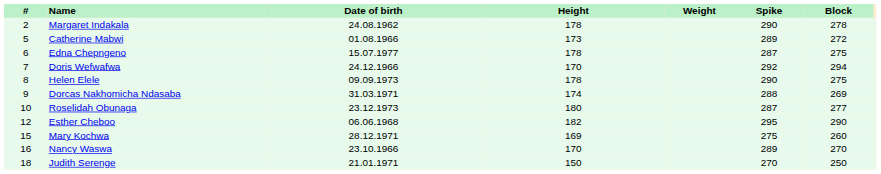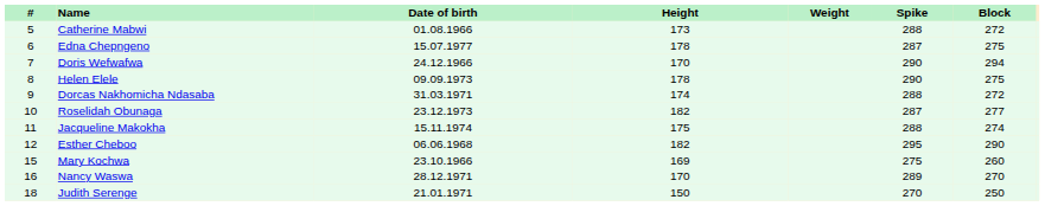 <table border=0 cellpadding=2 cellspacing=0  |- bgcolor=#FFECCE style="text-align:center; font-size:90%;" width=100%>
 <tr bgcolor=#BBF0C9>
 <th width=5%>#</th>
 <th width=25% align=left>Name</th>
 <th width=25%>Date of birth</th>
 <th width=21%>Height</th>
 <th width=8%>Weight</th>
 <th width=8%>Spike</th>
 <th width=8%>Block</th>
 </tr>
 <tr bgcolor=#E7FAEC>
-<td>2</td>
-<td align=left><a href='#'>Margaret Indakala</a></td>
-<td>24.08.1962</td>
-<td>178</td>
-<td></td>
-<td>290</td>
-<td>278</td>
-<td></td>
-</tr>
-<tr bgcolor=#E7FAEC>
 <td>5</td>
 <td align=left><a href='#'>Catherine Mabwi</a></td>
 <td>01.08.1966</td>
 <td>173</td>
 <td></td>
-<td>289</td>
+<td>288</td>
 <td>272</td>
 <td></td>
 </tr>
 <tr bgcolor=#E7FAEC>
 <td>6</td>
 <td align=left><a href='#'>Edna Chepngeno</a></td>
 <td>15.07.1977</td>
 <td>178</td>
 <td></td>
 <td>287</td>
 <td>275</td>
 <td></td>
 </tr>
 <tr bgcolor=#E7FAEC>
 <td>7</td>
 <td align=left><a href='#'>Doris Wefwafwa</a></td>
 <td>24.12.1966</td>
 <td>170</td>
 <td></td>
-<td>292</td>
+<td>290</td>
 <td>294</td>
 <td></td>
 </tr>
 <tr bgcolor=#E7FAEC>
 <td>8</td>
 <td align=left><a href='#'>Helen Elele</a></td>
 <td>09.09.1973</td>
 <td>178</td>
 <td></td>
 <td>290</td>
 <td>275</td>
 <td></td>
 </tr>
 <tr bgcolor=#E7FAEC>
 <td>9</td>
 <td align=left><a href='#'>Dorcas Nakhomicha Ndasaba</a></td>
 <td>31.03.1971</td>
 <td>174</td>
 <td></td>
 <td>288</td>
-<td>269</td>
+<td>272</td>
 <td></td>
 </tr>
 <tr bgcolor=#E7FAEC>
 <td>10</td>
 <td align=left><a href='#'>Roselidah Obunaga</a></td>
 <td>23.12.1973</td>
-<td>180</td>
+<td>182</td>
 <td></td>
 <td>287</td>
 <td>277</td>
+<td></td>
+</tr>
+<tr bgcolor=#E7FAEC>
+<td>11</td>
+<td align=left><a href='#'>Jacqueline Makokha</a></td>
+<td>15.11.1974</td>
+<td>175</td>
+<td></td>
+<td>288</td>
+<td>274</td>
 <td></td>
 </tr>
 <tr bgcolor=#E7FAEC>
 <td>12</td>
 <td align=left><a href='#'>Esther Cheboo</a></td>
 <td>06.06.1968</td>
 <td>182</td>
 <td></td>
 <td>295</td>
 <td>290</td>
 <td></td>
 </tr>
 <tr bgcolor=#E7FAEC>
 <td>15</td>
 <td align=left><a href='#'>Mary Kochwa</a></td>
-<td>28.12.1971</td>
+<td>23.10.1966</td>
 <td>169</td>
 <td></td>
 <td>275</td>
 <td>260</td>
 <td></td>
 </tr>
 <tr bgcolor=#E7FAEC>
 <td>16</td>
 <td align=left><a href='#'>Nancy Waswa</a></td>
-<td>23.10.1966</td>
+<td>28.12.1971</td>
 <td>170</td>
 <td></td>
 <td>289</td>
 <td>270</td>
 <td></td>
 </tr>
 <tr bgcolor=#E7FAEC>
 <td>18</td>
 <td align=left><a href='#'>Judith Serenge</a></td>
 <td>21.01.1971</td>
 <td>150</td>
 <td></td>
 <td>270</td>
 <td>250</td>
 <td></td>
 </tr>
 </table>
